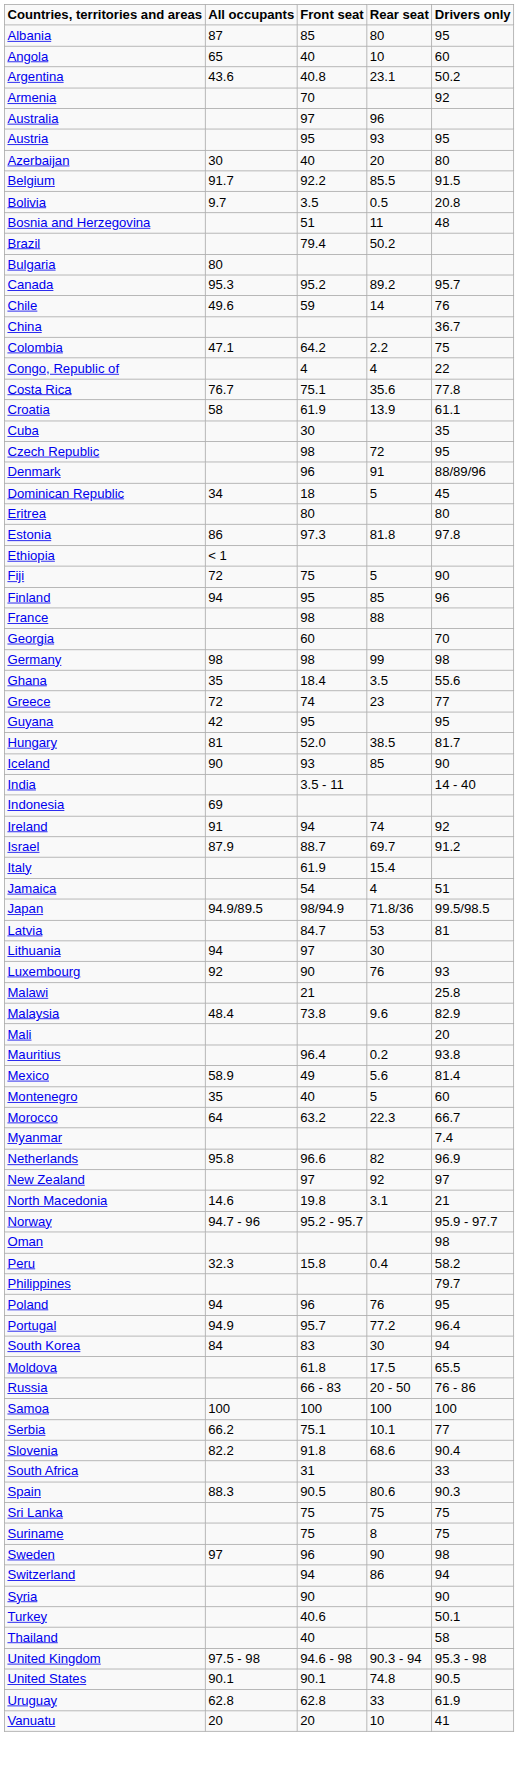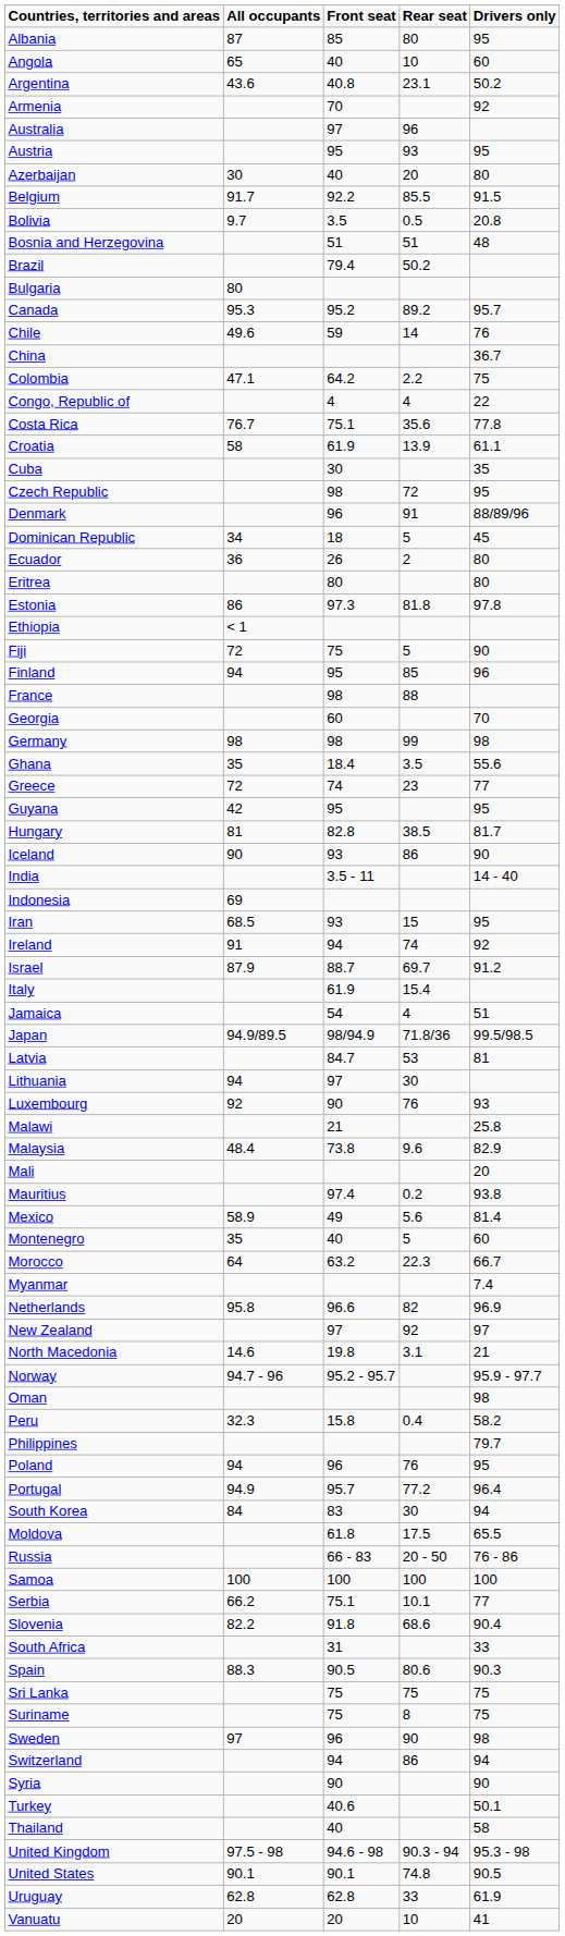 <table class="wikitable sortable">
 <tr>
 <td><strong>Countries, territories and areas</strong></td>
 <td><strong>All occupants</strong></td>
 <td><strong>Front seat</strong></td>
 <td><strong>Rear seat</strong></td>
 <td><strong>Drivers only</strong></td>
 </tr>
 <tr>
 <td><a href='#'>Albania</a></td>
 <td>87</td>
 <td>85</td>
 <td>80</td>
 <td>95</td>
 </tr>
 <tr>
 <td><a href='#'>Angola</a></td>
 <td>65</td>
 <td>40</td>
 <td>10</td>
 <td>60</td>
 </tr>
 <tr>
 <td><a href='#'>Argentina</a></td>
 <td>43.6</td>
 <td>40.8</td>
 <td>23.1</td>
 <td>50.2</td>
 </tr>
 <tr>
 <td><a href='#'>Armenia</a></td>
 <td></td>
 <td>70</td>
 <td></td>
 <td>92</td>
 </tr>
 <tr>
 <td><a href='#'>Australia</a></td>
 <td></td>
 <td>97</td>
 <td>96</td>
 <td></td>
 </tr>
 <tr>
 <td><a href='#'>Austria</a></td>
 <td></td>
 <td>95</td>
 <td>93</td>
 <td>95</td>
 </tr>
 <tr>
 <td><a href='#'>Azerbaijan</a></td>
 <td>30</td>
 <td>40</td>
 <td>20</td>
 <td>80</td>
 </tr>
 <tr>
 <td><a href='#'>Belgium</a></td>
 <td>91.7</td>
 <td>92.2</td>
 <td>85.5</td>
 <td>91.5</td>
 </tr>
 <tr>
 <td><a href='#'>Bolivia</a></td>
 <td>9.7</td>
 <td>3.5</td>
 <td>0.5</td>
 <td>20.8</td>
 </tr>
 <tr>
 <td><a href='#'>Bosnia and Herzegovina</a></td>
 <td></td>
 <td>51</td>
-<td>11</td>
+<td>51</td>
 <td>48</td>
 </tr>
 <tr>
 <td><a href='#'>Brazil</a></td>
 <td></td>
 <td>79.4</td>
 <td>50.2</td>
 <td></td>
 </tr>
 <tr>
 <td><a href='#'>Bulgaria</a></td>
 <td>80</td>
 <td></td>
 <td></td>
 <td></td>
 </tr>
 <tr>
 <td><a href='#'>Canada</a></td>
 <td>95.3</td>
 <td>95.2</td>
 <td>89.2</td>
 <td>95.7</td>
 </tr>
 <tr>
 <td><a href='#'>Chile</a></td>
 <td>49.6</td>
 <td>59</td>
 <td>14</td>
 <td>76</td>
 </tr>
 <tr>
 <td><a href='#'>China</a></td>
 <td></td>
 <td></td>
 <td></td>
 <td>36.7</td>
 </tr>
 <tr>
 <td><a href='#'>Colombia</a></td>
 <td>47.1</td>
 <td>64.2</td>
 <td>2.2</td>
 <td>75</td>
 </tr>
 <tr>
 <td><a href='#'>Congo, Republic of</a></td>
 <td></td>
 <td>4</td>
 <td>4</td>
 <td>22</td>
 </tr>
 <tr>
 <td><a href='#'>Costa Rica</a></td>
 <td>76.7</td>
 <td>75.1</td>
 <td>35.6</td>
 <td>77.8</td>
 </tr>
 <tr>
 <td><a href='#'>Croatia</a></td>
 <td>58</td>
 <td>61.9</td>
 <td>13.9</td>
 <td>61.1</td>
 </tr>
 <tr>
 <td><a href='#'>Cuba</a></td>
 <td></td>
 <td>30</td>
 <td></td>
 <td>35</td>
 </tr>
 <tr>
 <td><a href='#'>Czech Republic</a></td>
 <td></td>
 <td>98</td>
 <td>72</td>
 <td>95</td>
 </tr>
 <tr>
 <td><a href='#'>Denmark</a></td>
 <td></td>
 <td>96</td>
 <td>91</td>
 <td>88/89/96</td>
 </tr>
 <tr>
 <td><a href='#'>Dominican Republic</a></td>
 <td>34</td>
 <td>18</td>
 <td>5</td>
 <td>45</td>
 </tr>
 <tr>
+<td><a href='#'>Ecuador</a></td>
+<td>36</td>
+<td>26</td>
+<td>2</td>
+<td>80</td>
+</tr>
+<tr>
 <td><a href='#'>Eritrea</a></td>
 <td></td>
 <td>80</td>
 <td></td>
 <td>80</td>
 </tr>
 <tr>
 <td><a href='#'>Estonia</a></td>
 <td>86</td>
 <td>97.3</td>
 <td>81.8</td>
 <td>97.8</td>
 </tr>
 <tr>
 <td><a href='#'>Ethiopia</a></td>
 <td>< 1</td>
 <td></td>
 <td></td>
 <td></td>
 </tr>
 <tr>
 <td><a href='#'>Fiji</a></td>
 <td>72</td>
 <td>75</td>
 <td>5</td>
 <td>90</td>
 </tr>
 <tr>
 <td><a href='#'>Finland</a></td>
 <td>94</td>
 <td>95</td>
 <td>85</td>
 <td>96</td>
 </tr>
 <tr>
 <td><a href='#'>France</a></td>
 <td></td>
 <td>98</td>
 <td>88</td>
 <td></td>
 </tr>
 <tr>
 <td><a href='#'>Georgia</a></td>
 <td></td>
 <td>60</td>
 <td></td>
 <td>70</td>
 </tr>
 <tr>
 <td><a href='#'>Germany</a></td>
 <td>98</td>
 <td>98</td>
 <td>99</td>
 <td>98</td>
 </tr>
 <tr>
 <td><a href='#'>Ghana</a></td>
 <td>35</td>
 <td>18.4</td>
 <td>3.5</td>
 <td>55.6</td>
 </tr>
 <tr>
 <td><a href='#'>Greece</a></td>
 <td>72</td>
 <td>74</td>
 <td>23</td>
 <td>77</td>
 </tr>
 <tr>
 <td><a href='#'>Guyana</a></td>
 <td>42</td>
 <td>95</td>
 <td></td>
 <td>95</td>
 </tr>
 <tr>
 <td><a href='#'>Hungary</a></td>
 <td>81</td>
-<td>52.0</td>
+<td>82.8</td>
 <td>38.5</td>
 <td>81.7</td>
 </tr>
 <tr>
 <td><a href='#'>Iceland</a></td>
 <td>90</td>
 <td>93</td>
-<td>85</td>
+<td>86</td>
 <td>90</td>
 </tr>
 <tr>
 <td><a href='#'>India</a></td>
 <td></td>
 <td>3.5 - 11</td>
 <td></td>
 <td>14 - 40</td>
 </tr>
 <tr>
 <td><a href='#'>Indonesia</a></td>
 <td>69</td>
 <td></td>
 <td></td>
 <td></td>
+</tr>
+<tr>
+<td><a href='#'>Iran</a></td>
+<td>68.5</td>
+<td>93</td>
+<td>15</td>
+<td>95</td>
 </tr>
 <tr>
 <td><a href='#'>Ireland</a></td>
 <td>91</td>
 <td>94</td>
 <td>74</td>
 <td>92</td>
 </tr>
 <tr>
 <td><a href='#'>Israel</a></td>
 <td>87.9</td>
 <td>88.7</td>
 <td>69.7</td>
 <td>91.2</td>
 </tr>
 <tr>
 <td><a href='#'>Italy</a></td>
 <td></td>
 <td>61.9</td>
 <td>15.4</td>
 <td></td>
 </tr>
 <tr>
 <td><a href='#'>Jamaica</a></td>
 <td></td>
 <td>54</td>
 <td>4</td>
 <td>51</td>
 </tr>
 <tr>
 <td><a href='#'>Japan</a></td>
 <td>94.9/89.5</td>
 <td>98/94.9</td>
 <td>71.8/36</td>
 <td>99.5/98.5</td>
 </tr>
 <tr>
 <td><a href='#'>Latvia</a></td>
 <td></td>
 <td>84.7</td>
 <td>53</td>
 <td>81</td>
 </tr>
 <tr>
 <td><a href='#'>Lithuania</a></td>
 <td>94</td>
 <td>97</td>
 <td>30</td>
 <td></td>
 </tr>
 <tr>
 <td><a href='#'>Luxembourg</a></td>
 <td>92</td>
 <td>90</td>
 <td>76</td>
 <td>93</td>
 </tr>
 <tr>
 <td><a href='#'>Malawi</a></td>
 <td></td>
 <td>21</td>
 <td></td>
 <td>25.8</td>
 </tr>
 <tr>
 <td><a href='#'>Malaysia</a></td>
 <td>48.4</td>
 <td>73.8</td>
 <td>9.6</td>
 <td>82.9</td>
 </tr>
 <tr>
 <td><a href='#'>Mali</a></td>
 <td></td>
 <td></td>
 <td></td>
 <td>20</td>
 </tr>
 <tr>
 <td><a href='#'>Mauritius</a></td>
 <td></td>
-<td>96.4</td>
+<td>97.4</td>
 <td>0.2</td>
 <td>93.8</td>
 </tr>
 <tr>
 <td><a href='#'>Mexico</a></td>
 <td>58.9</td>
 <td>49</td>
 <td>5.6</td>
 <td>81.4</td>
 </tr>
 <tr>
 <td><a href='#'>Montenegro</a></td>
 <td>35</td>
 <td>40</td>
 <td>5</td>
 <td>60</td>
 </tr>
 <tr>
 <td><a href='#'>Morocco</a></td>
 <td>64</td>
 <td>63.2</td>
 <td>22.3</td>
 <td>66.7</td>
 </tr>
 <tr>
 <td><a href='#'>Myanmar</a></td>
 <td></td>
 <td></td>
 <td></td>
 <td>7.4</td>
 </tr>
 <tr>
 <td><a href='#'>Netherlands</a></td>
 <td>95.8</td>
 <td>96.6</td>
 <td>82</td>
 <td>96.9</td>
 </tr>
 <tr>
 <td><a href='#'>New Zealand</a></td>
 <td></td>
 <td>97</td>
 <td>92</td>
 <td>97</td>
 </tr>
 <tr>
 <td><a href='#'>North Macedonia</a></td>
 <td>14.6</td>
 <td>19.8</td>
 <td>3.1</td>
 <td>21</td>
 </tr>
 <tr>
 <td><a href='#'>Norway</a></td>
 <td>94.7 - 96</td>
 <td>95.2 - 95.7</td>
 <td></td>
 <td>95.9 - 97.7</td>
 </tr>
 <tr>
 <td><a href='#'>Oman</a></td>
 <td></td>
 <td></td>
 <td></td>
 <td>98</td>
 </tr>
 <tr>
 <td><a href='#'>Peru</a></td>
 <td>32.3</td>
 <td>15.8</td>
 <td>0.4</td>
 <td>58.2</td>
 </tr>
 <tr>
 <td><a href='#'>Philippines</a></td>
 <td></td>
 <td></td>
 <td></td>
 <td>79.7</td>
 </tr>
 <tr>
 <td><a href='#'>Poland</a></td>
 <td>94</td>
 <td>96</td>
 <td>76</td>
 <td>95</td>
 </tr>
 <tr>
 <td><a href='#'>Portugal</a></td>
 <td>94.9</td>
 <td>95.7</td>
 <td>77.2</td>
 <td>96.4</td>
 </tr>
 <tr>
 <td><a href='#'>South Korea</a></td>
 <td>84</td>
 <td>83</td>
 <td>30</td>
 <td>94</td>
 </tr>
 <tr>
 <td><a href='#'>Moldova</a></td>
 <td></td>
 <td>61.8</td>
 <td>17.5</td>
 <td>65.5</td>
 </tr>
 <tr>
 <td><a href='#'>Russia</a></td>
 <td></td>
 <td>66 - 83</td>
 <td>20 - 50</td>
 <td>76 - 86</td>
 </tr>
 <tr>
 <td><a href='#'>Samoa</a></td>
 <td>100</td>
 <td>100</td>
 <td>100</td>
 <td>100</td>
 </tr>
 <tr>
 <td><a href='#'>Serbia</a></td>
 <td>66.2</td>
 <td>75.1</td>
 <td>10.1</td>
 <td>77</td>
 </tr>
 <tr>
 <td><a href='#'>Slovenia</a></td>
 <td>82.2</td>
 <td>91.8</td>
 <td>68.6</td>
 <td>90.4</td>
 </tr>
 <tr>
 <td><a href='#'>South Africa</a></td>
 <td></td>
 <td>31</td>
 <td></td>
 <td>33</td>
 </tr>
 <tr>
 <td><a href='#'>Spain</a></td>
 <td>88.3</td>
 <td>90.5</td>
 <td>80.6</td>
 <td>90.3</td>
 </tr>
 <tr>
 <td><a href='#'>Sri Lanka</a></td>
 <td></td>
 <td>75</td>
 <td>75</td>
 <td>75</td>
 </tr>
 <tr>
 <td><a href='#'>Suriname</a></td>
 <td></td>
 <td>75</td>
 <td>8</td>
 <td>75</td>
 </tr>
 <tr>
 <td><a href='#'>Sweden</a></td>
 <td>97</td>
 <td>96</td>
 <td>90</td>
 <td>98</td>
 </tr>
 <tr>
 <td><a href='#'>Switzerland</a></td>
 <td></td>
 <td>94</td>
 <td>86</td>
 <td>94</td>
 </tr>
 <tr>
 <td><a href='#'>Syria</a></td>
 <td></td>
 <td>90</td>
 <td></td>
 <td>90</td>
 </tr>
 <tr>
 <td><a href='#'>Turkey</a></td>
 <td></td>
 <td>40.6</td>
 <td></td>
 <td>50.1</td>
 </tr>
 <tr>
 <td><a href='#'>Thailand</a></td>
 <td></td>
 <td>40</td>
 <td></td>
 <td>58</td>
 </tr>
 <tr>
 <td><a href='#'>United Kingdom</a></td>
 <td>97.5 - 98</td>
 <td>94.6 - 98</td>
 <td>90.3 - 94</td>
 <td>95.3 - 98</td>
 </tr>
 <tr>
 <td><a href='#'>United States</a></td>
 <td>90.1</td>
 <td>90.1</td>
 <td>74.8</td>
 <td>90.5</td>
 </tr>
 <tr>
 <td><a href='#'>Uruguay</a></td>
 <td>62.8</td>
 <td>62.8</td>
 <td>33</td>
 <td>61.9</td>
 </tr>
 <tr>
 <td><a href='#'>Vanuatu</a></td>
 <td>20</td>
 <td>20</td>
 <td>10</td>
 <td>41</td>
 </tr>
 </table>
